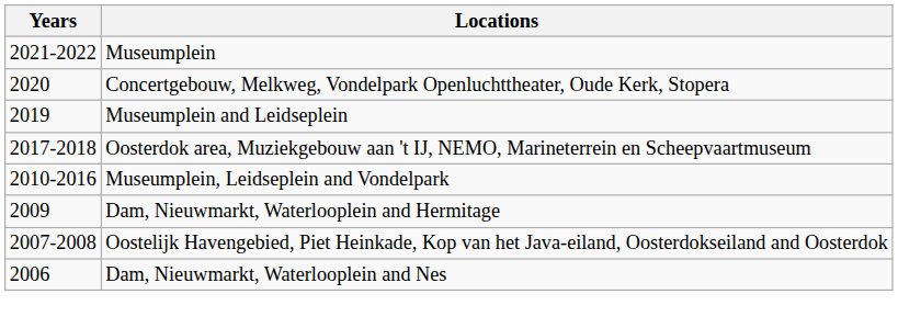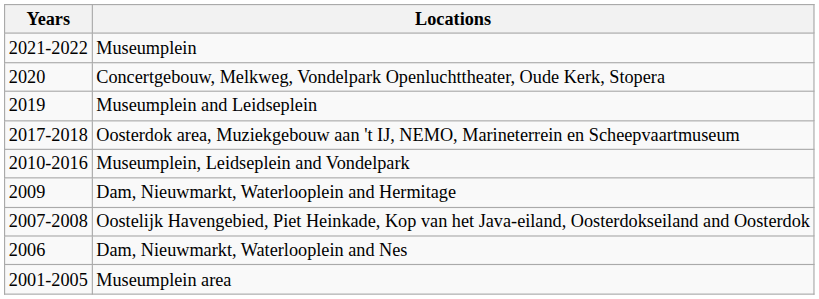 <table class="wikitable">
 <tr>
 <th>Years</th>
 <th>Locations</th>
 </tr>
 <tr>
 <td>2021-2022</td>
 <td>Museumplein</td>
 </tr>
 <tr>
 <td>2020</td>
 <td>Concertgebouw, Melkweg, Vondelpark Openluchttheater, Oude Kerk, Stopera</td>
 </tr>
 <tr>
 <td>2019</td>
 <td>Museumplein and Leidseplein</td>
 </tr>
 <tr>
 <td>2017-2018</td>
 <td>Oosterdok area, Muziekgebouw aan 't IJ, NEMO, Marineterrein en Scheepvaartmuseum</td>
 </tr>
 <tr>
 <td>2010-2016</td>
 <td>Museumplein, Leidseplein and Vondelpark</td>
 </tr>
 <tr>
 <td>2009</td>
 <td>Dam, Nieuwmarkt, Waterlooplein and Hermitage</td>
 </tr>
 <tr>
 <td>2007-2008</td>
 <td>Oostelijk Havengebied, Piet Heinkade, Kop van het Java-eiland, Oosterdokseiland and Oosterdok</td>
 </tr>
 <tr>
 <td>2006</td>
 <td>Dam, Nieuwmarkt, Waterlooplein and Nes</td>
 </tr>
+<tr>
+<td>2001-2005</td>
+<td>Museumplein area</td>
+</tr>
 </table>
